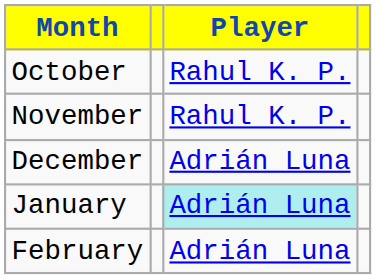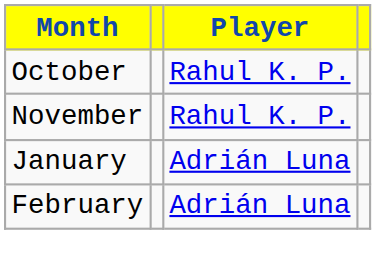 <table class="wikitable" style="text-align:left">
 <tr>
 <th style="background:#FFFF00; color:#1047AB; text-align:center;">Month</th>
 <th style="background:#FFFF00; color:#1047AB; text-align:center;"></th>
 <th style="background:#FFFF00; color:#1047AB; text-align:center;">Player</th>
 <th style="background:#FFFF00; color:#1047AB; text-align:center;"></th>
 </tr>
 <tr>
 <td>October</td>
 <td></td>
 <td><a href='#'>Rahul K. P.</a></td>
 <td></td>
 </tr>
 <tr>
 <td>November</td>
 <td></td>
 <td><a href='#'>Rahul K. P.</a></td>
 <td></td>
 </tr>
 <tr>
-<td>December</td>
+<td>January</td>
 <td></td>
 <td><a href='#'>Adrián Luna</a></td>
-<td></td>
-</tr>
-<tr>
-<td>January</td>
-<td></td>
-<td style="background: paleturquoise;"><a href='#'>Adrián Luna</a></td>
 <td></td>
 </tr>
 <tr>
 <td>February</td>
 <td></td>
 <td><a href='#'>Adrián Luna</a></td>
 <td></td>
 </tr>
 </table>
